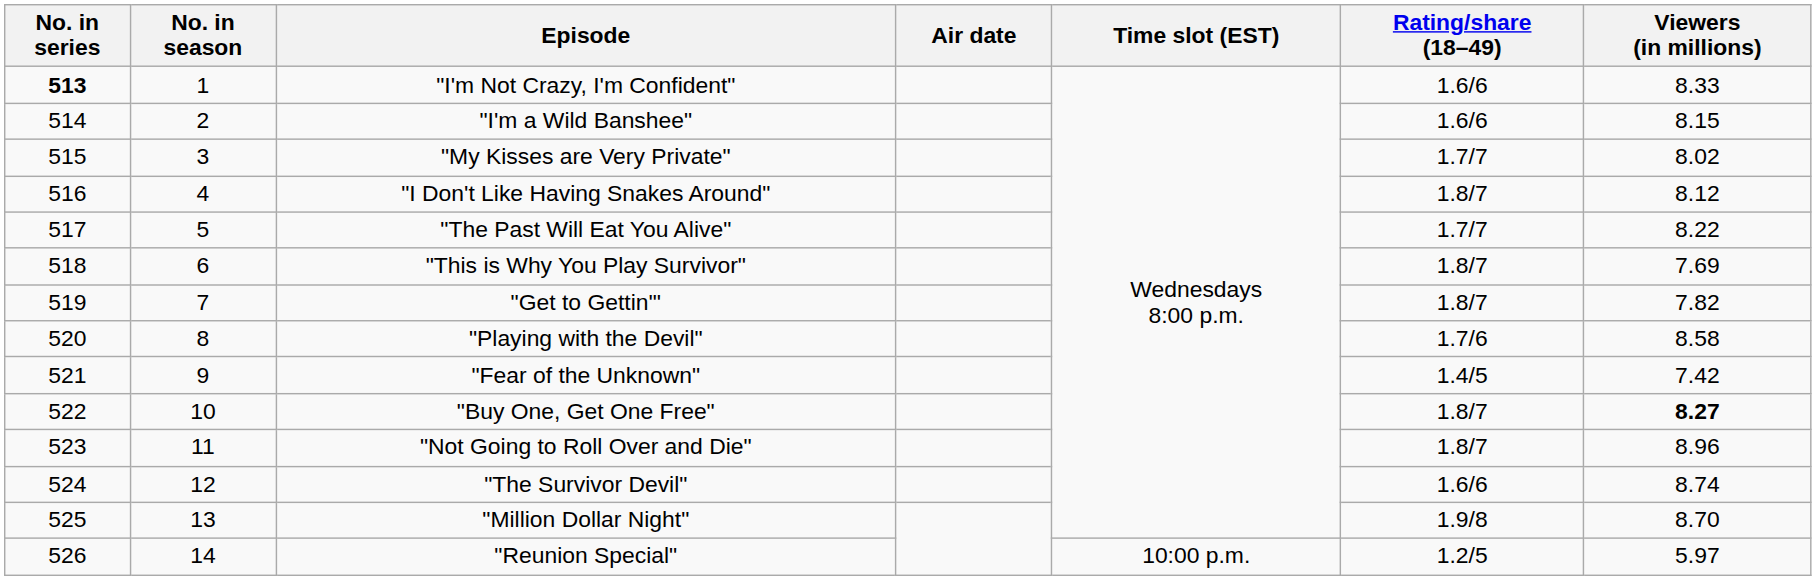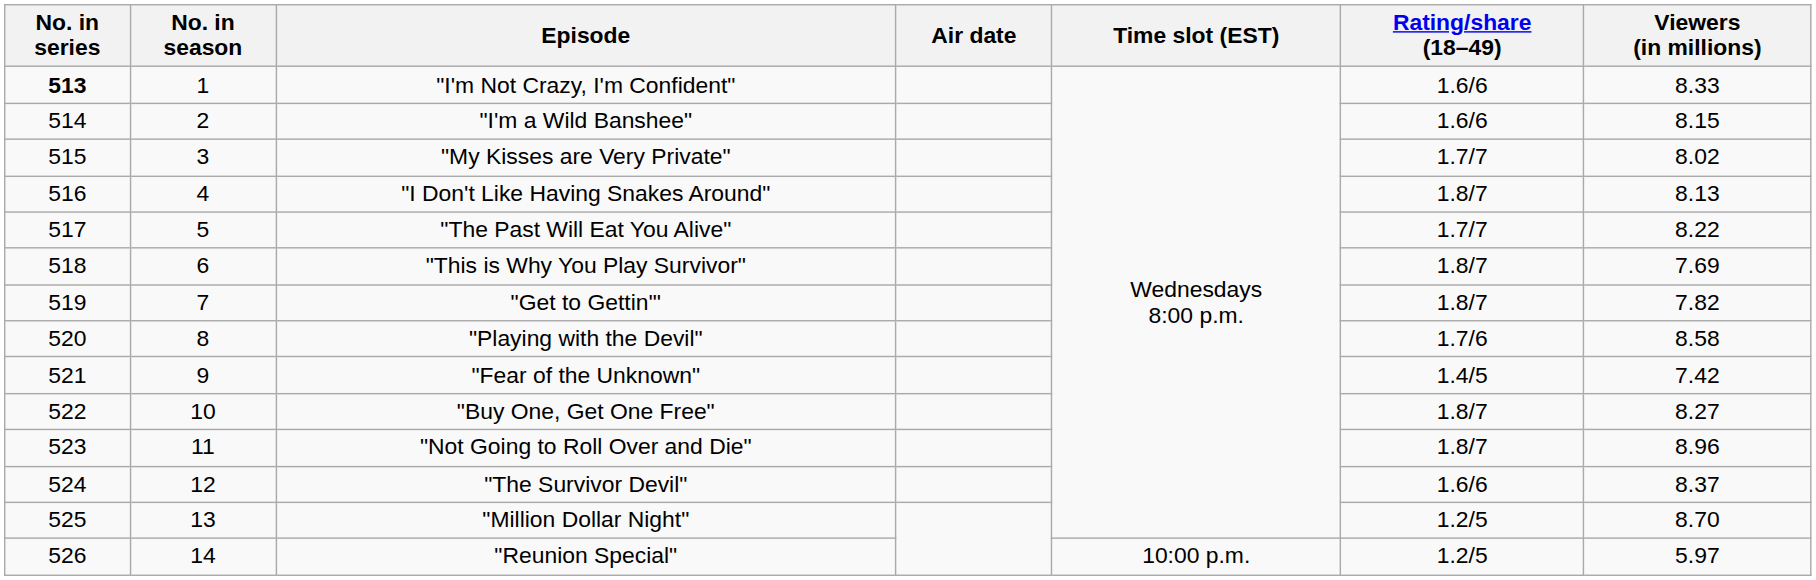 <table class="wikitable plainrowheaders" style="text-align:center; width: 100%;">
 <tr>
 <th scope="col">No. in<br>series</th>
 <th scope="col">No. in<br>season</th>
 <th scope="col">Episode</th>
 <th scope="col">Air date</th>
 <th scope="col">Time slot (EST)</th>
 <th scope="col"><a href='#'>Rating/share</a><br>(18–49) </th>
 <th scope="col">Viewers<br>(in millions)</th>
 </tr>
 <tr>
 <td scope="row"><strong>513</strong></td>
 <td>1</td>
 <td>"I'm Not Crazy, I'm Confident"</td>
 <td></td>
 <td rowspan="13">Wednesdays<br>8:00 p.m.</td>
 <td>1.6/6</td>
 <td>8.33</td>
 </tr>
 <tr>
 <td scope="row">514</td>
 <td>2</td>
 <td>"I'm a Wild Banshee"</td>
 <td></td>
 <td>1.6/6</td>
 <td>8.15</td>
 </tr>
 <tr>
 <td scope="row">515</td>
 <td>3</td>
 <td>"My Kisses are Very Private"</td>
 <td></td>
 <td>1.7/7</td>
 <td>8.02</td>
 </tr>
 <tr>
 <td scope="row">516</td>
 <td>4</td>
 <td>"I Don't Like Having Snakes Around"</td>
 <td></td>
 <td>1.8/7</td>
-<td>8.12</td>
+<td>8.13</td>
 </tr>
 <tr>
 <td scope="row">517</td>
 <td>5</td>
 <td>"The Past Will Eat You Alive"</td>
 <td></td>
 <td>1.7/7</td>
 <td>8.22</td>
 </tr>
 <tr>
 <td scope="row">518</td>
 <td>6</td>
 <td>"This is Why You Play Survivor"</td>
 <td></td>
 <td>1.8/7</td>
 <td>7.69</td>
 </tr>
 <tr>
 <td scope="row">519</td>
 <td>7</td>
 <td>"Get to Gettin'"</td>
 <td></td>
 <td>1.8/7</td>
 <td>7.82</td>
 </tr>
 <tr>
 <td scope="row">520</td>
 <td>8</td>
 <td>"Playing with the Devil"</td>
 <td></td>
 <td>1.7/6</td>
 <td>8.58</td>
 </tr>
 <tr>
 <td scope="row">521</td>
 <td>9</td>
 <td>"Fear of the Unknown"</td>
 <td></td>
 <td>1.4/5</td>
 <td>7.42</td>
 </tr>
 <tr>
 <td scope="row">522</td>
 <td>10</td>
 <td>"Buy One, Get One Free"</td>
 <td></td>
 <td>1.8/7</td>
-<td><strong>8.27</strong></td>
+<td>8.27</td>
 </tr>
 <tr>
 <td scope="row">523</td>
 <td>11</td>
 <td>"Not Going to Roll Over and Die"</td>
 <td></td>
 <td>1.8/7</td>
 <td>8.96</td>
 </tr>
 <tr>
 <td scope="row">524</td>
 <td>12</td>
 <td>"The Survivor Devil"</td>
 <td></td>
 <td>1.6/6</td>
-<td>8.74</td>
+<td>8.37</td>
 </tr>
 <tr>
 <td scope="row">525</td>
 <td>13</td>
 <td>"Million Dollar Night"</td>
 <td rowspan="13"></td>
-<td>1.9/8</td>
+<td>1.2/5</td>
 <td>8.70</td>
 </tr>
 <tr>
 <td scope="row">526</td>
 <td>14</td>
 <td>"Reunion Special"</td>
 <td>10:00 p.m.</td>
 <td>1.2/5</td>
 <td>5.97</td>
 </tr>
 </table>
